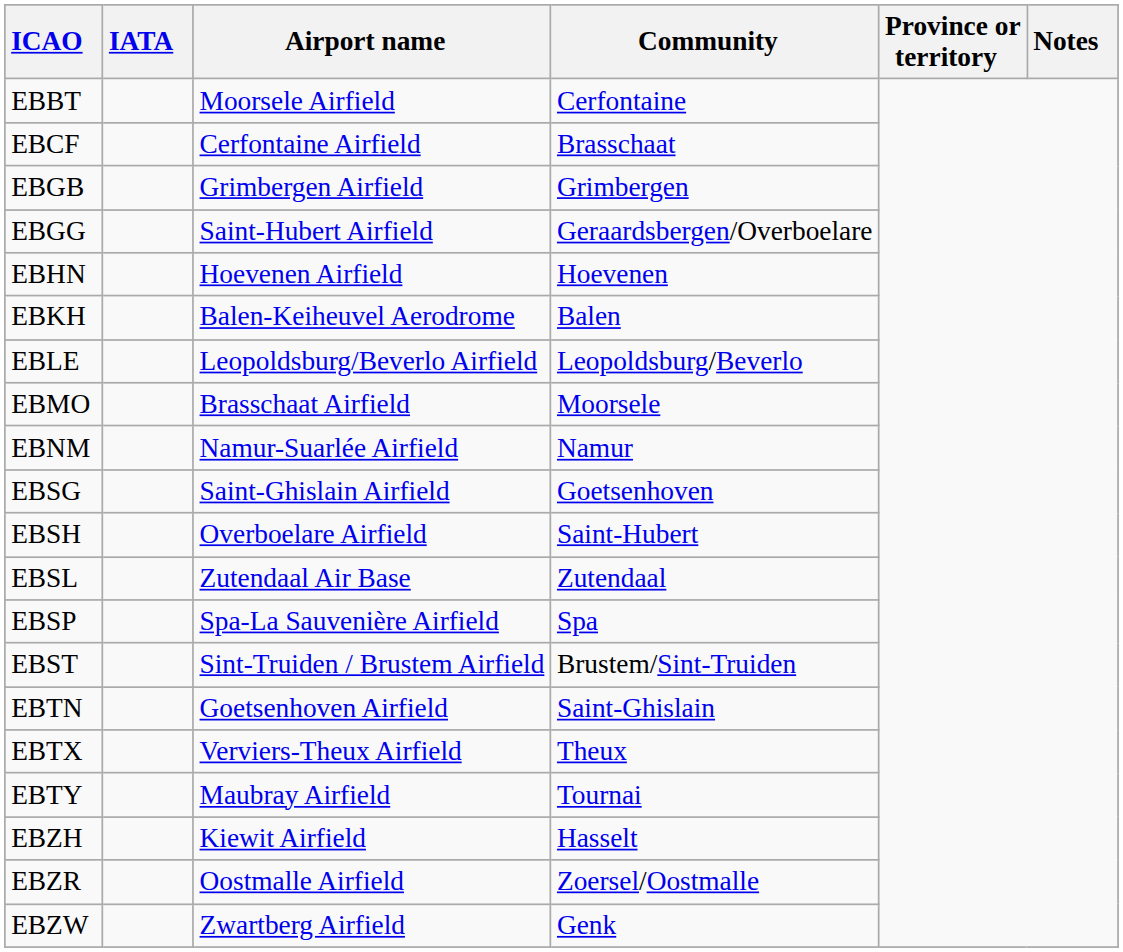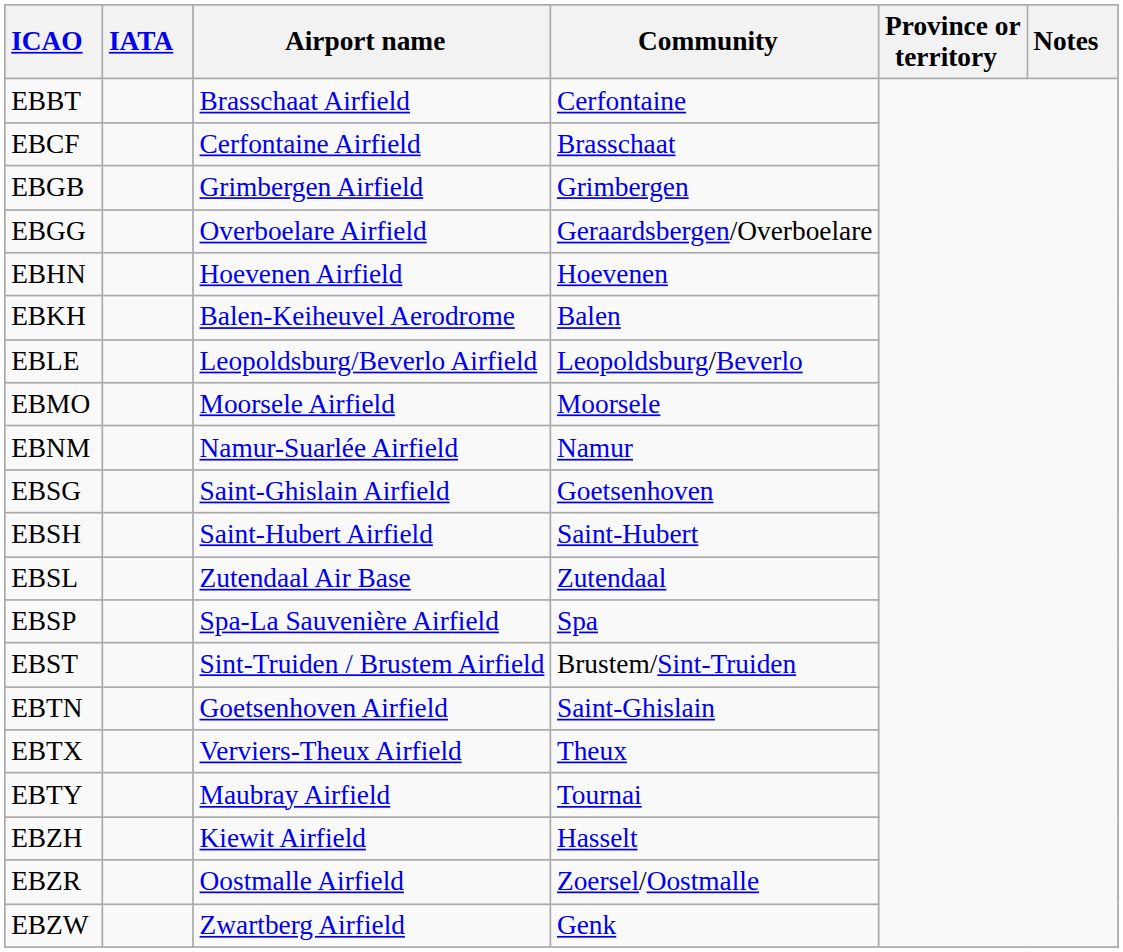 <table class="wikitable" style="width:auto;">
 <tr>
 <th width="*"><a href='#'>ICAO</a>  </th>
 <th width="*"><a href='#'>IATA</a>  </th>
 <th width="*">Airport name  </th>
 <th width="*">Community  </th>
 <th width="*">Province or<br>territory  </th>
 <th width="*">Notes  </th>
 </tr>
 <tr>
 <td>EBBT</td>
 <td></td>
-<td><a href='#'>Moorsele Airfield</a></td>
+<td><a href='#'>Brasschaat Airfield</a></td>
 <td><a href='#'>Cerfontaine</a></td>
 </tr>
 <tr>
 <td>EBCF</td>
 <td></td>
 <td><a href='#'>Cerfontaine Airfield</a></td>
 <td><a href='#'>Brasschaat</a></td>
 </tr>
 <tr>
 <td>EBGB</td>
 <td></td>
 <td><a href='#'>Grimbergen Airfield</a></td>
 <td><a href='#'>Grimbergen</a></td>
 </tr>
 <tr>
 <td>EBGG</td>
 <td></td>
-<td><a href='#'>Saint-Hubert Airfield</a></td>
+<td><a href='#'>Overboelare Airfield</a></td>
 <td><a href='#'>Geraardsbergen</a>/Overboelare</td>
 </tr>
 <tr>
 <td>EBHN</td>
 <td></td>
 <td><a href='#'>Hoevenen Airfield</a></td>
 <td><a href='#'>Hoevenen</a></td>
 </tr>
 <tr>
 <td>EBKH</td>
 <td></td>
 <td><a href='#'>Balen-Keiheuvel Aerodrome</a></td>
 <td><a href='#'>Balen</a></td>
 </tr>
 <tr>
 <td>EBLE</td>
 <td></td>
 <td><a href='#'>Leopoldsburg/Beverlo Airfield</a></td>
 <td><a href='#'>Leopoldsburg</a>/<a href='#'>Beverlo</a></td>
 </tr>
 <tr>
 <td>EBMO</td>
 <td></td>
-<td><a href='#'>Brasschaat Airfield</a></td>
+<td><a href='#'>Moorsele Airfield</a></td>
 <td><a href='#'>Moorsele</a></td>
 </tr>
 <tr>
 <td>EBNM</td>
 <td></td>
 <td><a href='#'>Namur-Suarlée Airfield</a></td>
 <td><a href='#'>Namur</a></td>
 </tr>
 <tr>
 <td>EBSG</td>
 <td></td>
 <td><a href='#'>Saint-Ghislain Airfield</a></td>
 <td><a href='#'>Goetsenhoven</a></td>
 </tr>
 <tr>
 <td>EBSH</td>
 <td></td>
-<td><a href='#'>Overboelare Airfield</a></td>
+<td><a href='#'>Saint-Hubert Airfield</a></td>
 <td><a href='#'>Saint-Hubert</a></td>
 </tr>
 <tr>
 <td>EBSL</td>
 <td></td>
 <td><a href='#'>Zutendaal Air Base</a></td>
 <td><a href='#'>Zutendaal</a></td>
 </tr>
 <tr>
 <td>EBSP</td>
 <td></td>
 <td><a href='#'>Spa-La Sauvenière Airfield</a></td>
 <td><a href='#'>Spa</a></td>
 </tr>
 <tr>
 <td>EBST</td>
 <td></td>
 <td><a href='#'>Sint-Truiden / Brustem Airfield</a></td>
 <td>Brustem/<a href='#'>Sint-Truiden</a></td>
 </tr>
 <tr>
 <td>EBTN</td>
 <td></td>
 <td><a href='#'>Goetsenhoven Airfield</a></td>
 <td><a href='#'>Saint-Ghislain</a></td>
 </tr>
 <tr>
 <td>EBTX</td>
 <td></td>
 <td><a href='#'>Verviers-Theux Airfield</a></td>
 <td><a href='#'>Theux</a></td>
 </tr>
 <tr>
 <td>EBTY</td>
 <td></td>
 <td><a href='#'>Maubray Airfield</a></td>
 <td><a href='#'>Tournai</a></td>
 </tr>
 <tr>
 <td>EBZH</td>
 <td></td>
 <td><a href='#'>Kiewit Airfield</a></td>
 <td><a href='#'>Hasselt</a></td>
 </tr>
 <tr>
 <td>EBZR</td>
 <td></td>
 <td><a href='#'>Oostmalle Airfield</a></td>
 <td><a href='#'>Zoersel</a>/<a href='#'>Oostmalle</a></td>
 </tr>
 <tr>
 <td>EBZW</td>
 <td></td>
 <td><a href='#'>Zwartberg Airfield</a></td>
 <td><a href='#'>Genk</a></td>
 </tr>
 </table>
